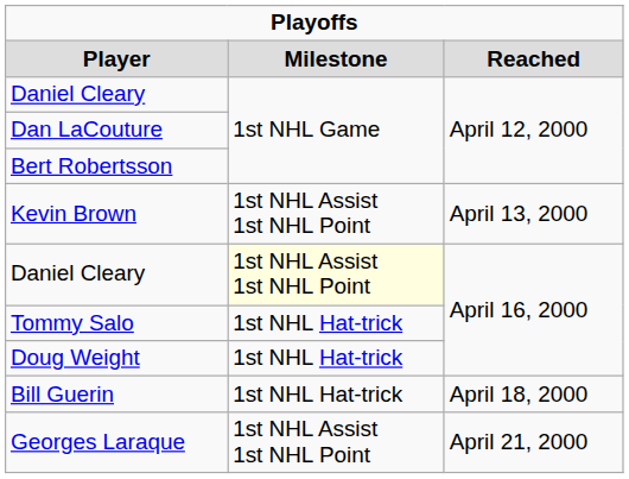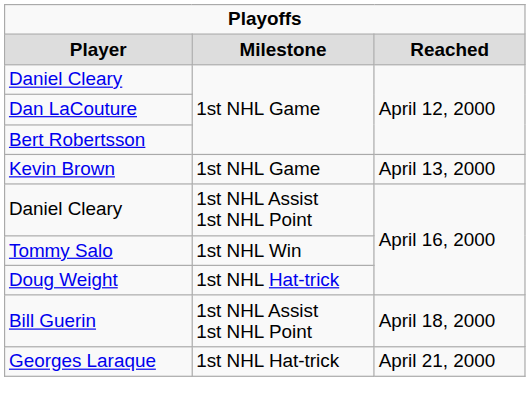 <table class="wikitable" style="width:50%;">
 <tr>
 <td colspan="10" style="text-align:center;"><strong>Playoffs</strong></td>
 </tr>
 <tr style="text-align:center; background:#ddd;">
 <td><strong>Player</strong></td>
 <td><strong>Milestone</strong></td>
 <td><strong>Reached</strong></td>
 </tr>
 <tr>
 <td><a href='#'>Daniel Cleary</a></td>
 <td rowspan="3">1st NHL Game</td>
 <td rowspan="3">April 12, 2000</td>
 </tr>
 <tr>
 <td><a href='#'>Dan LaCouture</a></td>
 </tr>
 <tr>
 <td><a href='#'>Bert Robertsson</a></td>
 </tr>
 <tr>
 <td><a href='#'>Kevin Brown</a></td>
-<td>1st NHL Assist<br>1st NHL Point</td>
+<td>1st NHL Game</td>
 <td>April 13, 2000</td>
 </tr>
 <tr>
 <td>Daniel Cleary</td>
-<td style="background: lightyellow;">1st NHL Assist<br>1st NHL Point</td>
+<td>1st NHL Assist<br>1st NHL Point</td>
 <td rowspan="3">April 16, 2000</td>
 </tr>
 <tr>
 <td><a href='#'>Tommy Salo</a></td>
-<td>1st NHL <a href='#'>Hat-trick</a></td>
+<td>1st NHL Win</td>
 </tr>
 <tr>
 <td><a href='#'>Doug Weight</a></td>
 <td>1st NHL <a href='#'>Hat-trick</a></td>
 </tr>
 <tr>
 <td><a href='#'>Bill Guerin</a></td>
-<td>1st NHL Hat-trick</td>
+<td>1st NHL Assist<br>1st NHL Point</td>
 <td>April 18, 2000</td>
 </tr>
 <tr>
 <td><a href='#'>Georges Laraque</a></td>
-<td>1st NHL Assist<br>1st NHL Point</td>
+<td>1st NHL Hat-trick</td>
 <td>April 21, 2000</td>
 </tr>
 </table>
